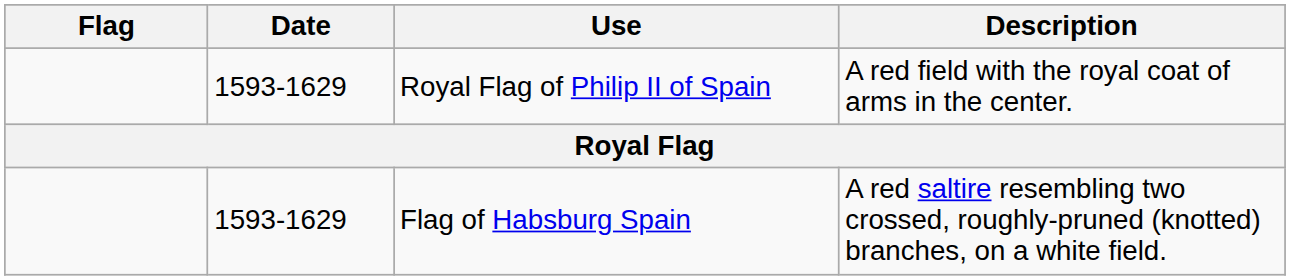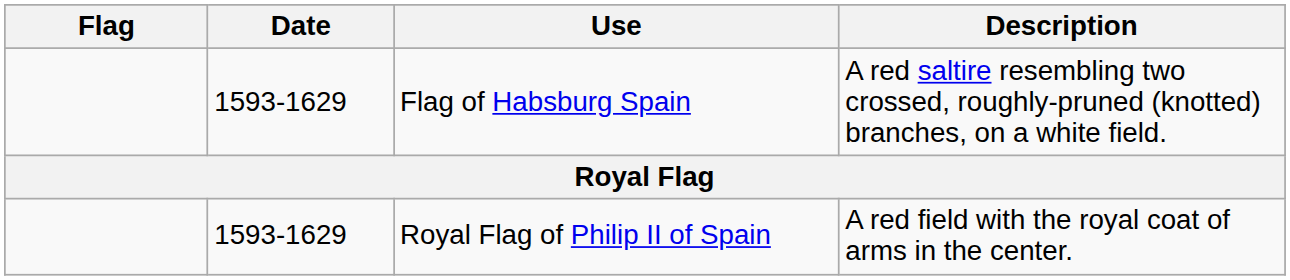 <table class="wikitable">
 <tr>
 <th style="width:110px;">Flag</th>
 <th style="width:100px;">Date</th>
 <th style="width:250px;">Use</th>
 <th style="width:250px;">Description</th>
 </tr>
 <tr>
 <td></td>
 <td>1593-1629</td>
-<td>Royal Flag of <a href='#'>Philip II of Spain</a></td>
-<td>A red field with the royal coat of arms in the center.</td>
+<td>Flag of <a href='#'>Habsburg Spain</a></td>
+<td>A red <a href='#'>saltire</a> resembling two crossed, roughly-pruned (knotted) branches, on a white field.</td>
 </tr>
 <tr>
 <th colspan="4">Royal Flag</th>
 </tr>
 <tr>
 <td></td>
 <td>1593-1629</td>
-<td>Flag of <a href='#'>Habsburg Spain</a></td>
-<td>A red <a href='#'>saltire</a> resembling two crossed, roughly-pruned (knotted) branches, on a white field.</td>
+<td>Royal Flag of <a href='#'>Philip II of Spain</a></td>
+<td>A red field with the royal coat of arms in the center.</td>
 </tr>
 </table>
